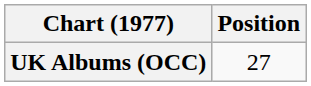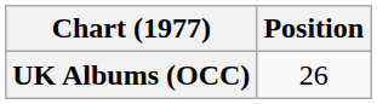 <table class="wikitable plainrowheaders" style="text-align:center">
 <tr>
 <th>Chart (1977)</th>
 <th>Position</th>
 </tr>
 <tr>
 <th scope="row">UK Albums (OCC)</th>
-<td>27</td>
+<td>26</td>
 </tr>
 </table>
